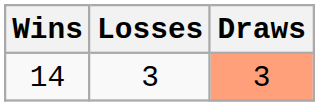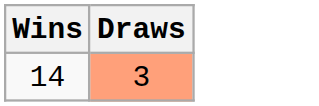 <table class="wikitable">
 <tr>
 <th>Wins</th>
-<th>Losses</th>
 <th>Draws</th>
 </tr>
 <tr>
 <td align=center>14</td>
-<td align=center>3</td>
 <td align=center style="background: lightsalmon;">3</td>
 </tr>
 </table>
